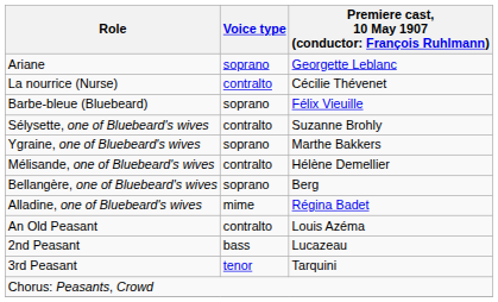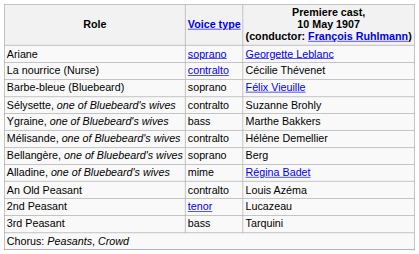 <table class="wikitable">
 <tr>
 <th>Role</th>
 <th><a href='#'>Voice type</a></th>
 <th>Premiere cast,<br>10 May 1907<br>(conductor: <a href='#'>François Ruhlmann</a>)</th>
 </tr>
 <tr>
 <td>Ariane</td>
 <td><a href='#'>soprano</a></td>
 <td><a href='#'>Georgette Leblanc</a></td>
 </tr>
 <tr>
 <td>La nourrice (Nurse)</td>
 <td><a href='#'>contralto</a></td>
 <td>Cécilie Thévenet</td>
 </tr>
 <tr>
 <td>Barbe-bleue (Bluebeard)</td>
 <td>soprano</td>
 <td><a href='#'>Félix Vieuille</a></td>
 </tr>
 <tr>
 <td>Sélysette, <em>one of Bluebeard's wives</em></td>
 <td>contralto</td>
 <td>Suzanne Brohly</td>
 </tr>
 <tr>
 <td>Ygraine, <em>one of Bluebeard's wives</em></td>
-<td>soprano</td>
+<td>bass</td>
 <td>Marthe Bakkers</td>
 </tr>
 <tr>
 <td>Mélisande, <em>one of Bluebeard's wives</em></td>
 <td>contralto</td>
 <td>Hélène Demellier</td>
 </tr>
 <tr>
 <td>Bellangère, <em>one of Bluebeard's wives</em></td>
 <td>soprano</td>
 <td>Berg</td>
 </tr>
 <tr>
 <td>Alladine, <em>one of Bluebeard's wives</em></td>
 <td>mime</td>
 <td><a href='#'>Régina Badet</a></td>
 </tr>
 <tr>
 <td>An Old Peasant</td>
 <td>contralto</td>
 <td>Louis Azéma</td>
 </tr>
 <tr>
 <td>2nd Peasant</td>
-<td>bass</td>
+<td><a href='#'>tenor</a></td>
 <td>Lucazeau</td>
 </tr>
 <tr>
 <td>3rd Peasant</td>
-<td><a href='#'>tenor</a></td>
+<td>bass</td>
 <td>Tarquini</td>
 </tr>
 <tr>
 <td colspan="3">Chorus: <em>Peasants</em>, <em>Crowd</em></td>
 </tr>
 <tr>
 </tr>
 </table>
